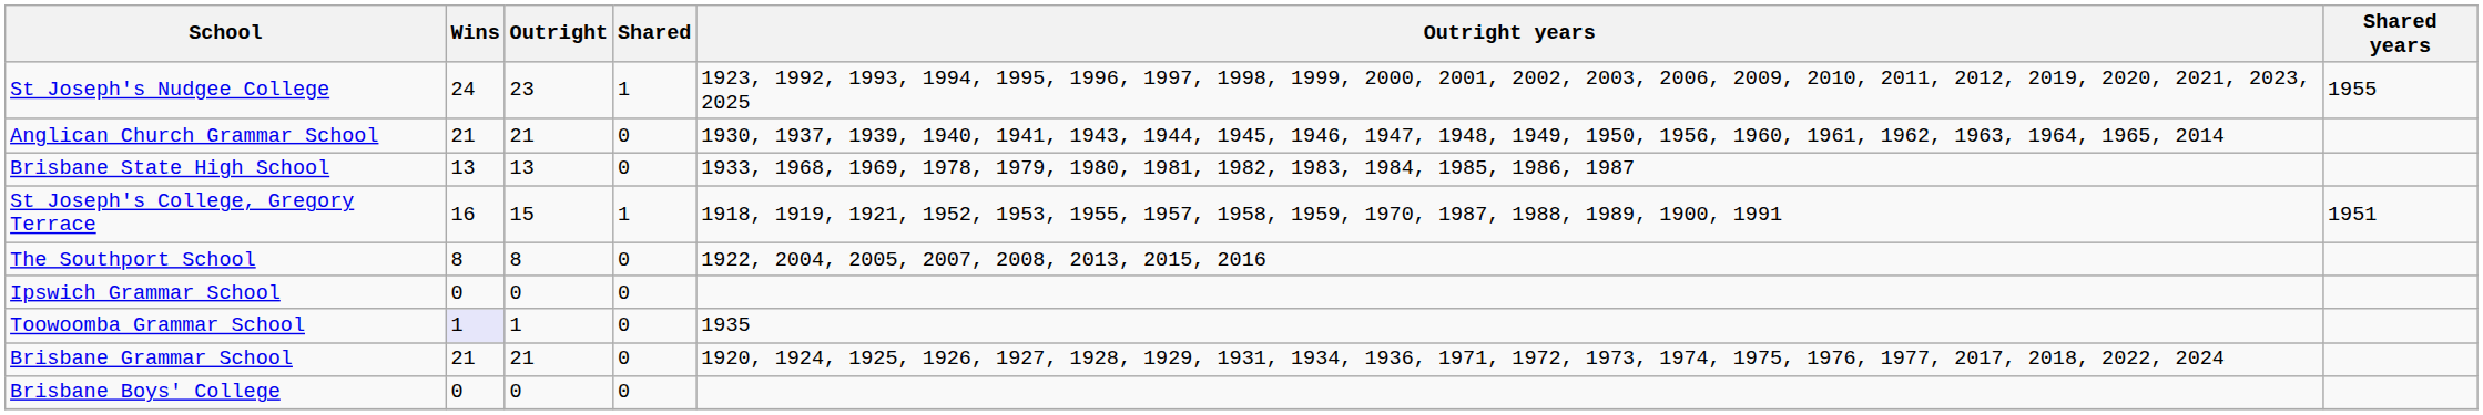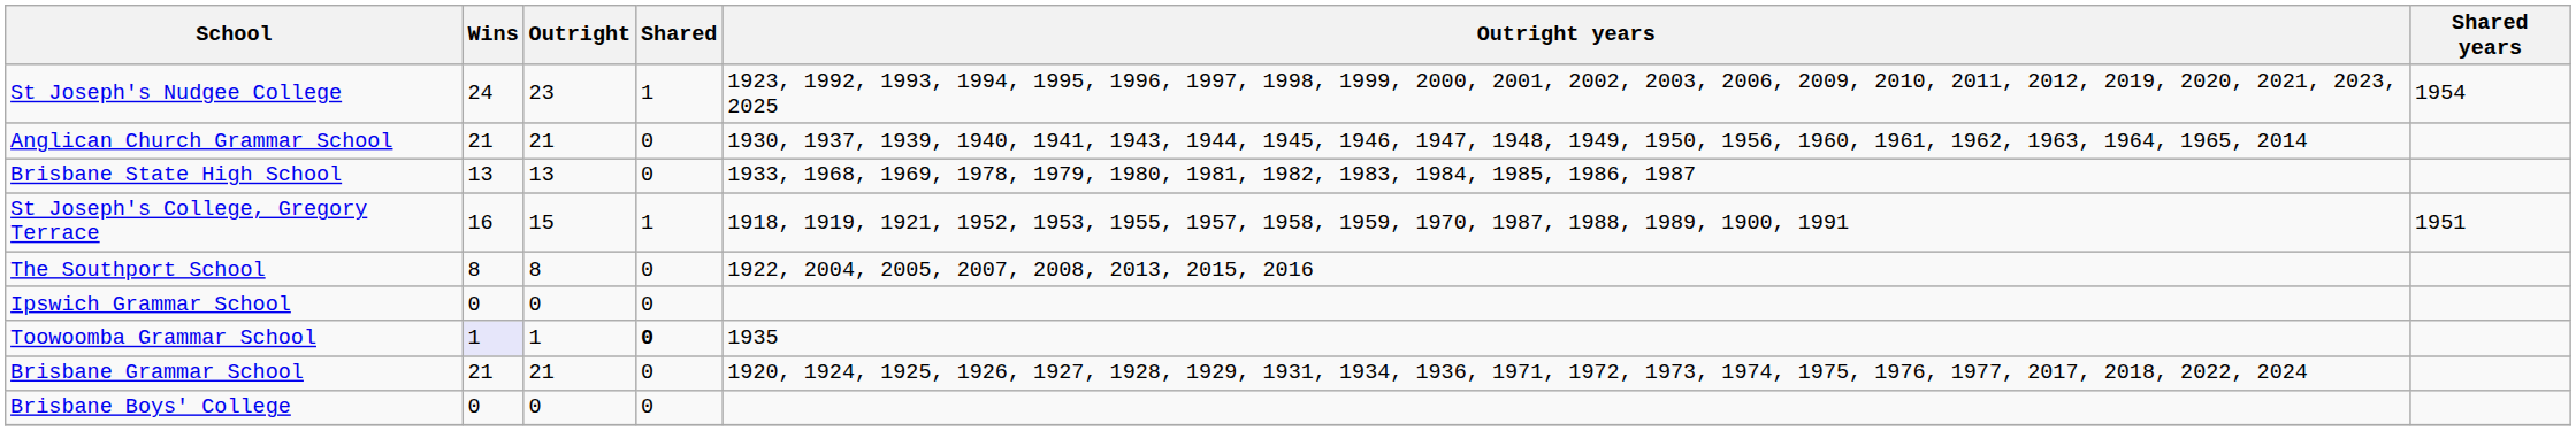 <table class="wikitable sortable">
 <tr>
 <th>School</th>
 <th>Wins</th>
 <th>Outright</th>
 <th>Shared</th>
 <th>Outright years</th>
 <th>Shared years</th>
 </tr>
 <tr>
 <td><a href='#'>St Joseph's Nudgee College</a></td>
 <td>24</td>
 <td>23</td>
 <td>1</td>
 <td>1923, 1992, 1993, 1994, 1995, 1996, 1997, 1998, 1999, 2000, 2001, 2002, 2003, 2006, 2009, 2010, 2011, 2012, 2019, 2020, 2021, 2023, 2025</td>
-<td>1955</td>
+<td>1954</td>
 </tr>
 <tr>
 <td><a href='#'>Anglican Church Grammar School</a></td>
 <td>21</td>
 <td>21</td>
 <td>0</td>
 <td>1930, 1937, 1939, 1940, 1941, 1943, 1944, 1945, 1946, 1947, 1948, 1949, 1950, 1956, 1960, 1961, 1962, 1963, 1964, 1965, 2014</td>
 <td></td>
 </tr>
 <tr>
 <td><a href='#'>Brisbane State High School</a></td>
 <td>13</td>
 <td>13</td>
 <td>0</td>
 <td>1933, 1968, 1969, 1978, 1979, 1980, 1981, 1982, 1983, 1984, 1985, 1986, 1987</td>
 <td></td>
 </tr>
 <tr>
 <td><a href='#'>St Joseph's College, Gregory Terrace</a></td>
 <td>16</td>
 <td>15</td>
 <td>1</td>
 <td>1918, 1919, 1921, 1952, 1953, 1955, 1957, 1958, 1959, 1970, 1987, 1988, 1989, 1900, 1991</td>
 <td>1951</td>
 </tr>
 <tr>
 <td><a href='#'>The Southport School</a></td>
 <td>8</td>
 <td>8</td>
 <td>0</td>
 <td>1922, 2004, 2005, 2007, 2008, 2013, 2015, 2016</td>
 <td></td>
 </tr>
 <tr>
 <td><a href='#'>Ipswich Grammar School</a></td>
 <td>0</td>
 <td>0</td>
 <td>0</td>
 <td></td>
 <td></td>
 </tr>
 <tr>
 <td><a href='#'>Toowoomba Grammar School</a></td>
 <td style="background: lavender;">1</td>
 <td>1</td>
-<td>0</td>
+<td><strong>0</strong></td>
 <td>1935</td>
 <td></td>
 </tr>
 <tr>
 <td><a href='#'>Brisbane Grammar School</a></td>
 <td>21</td>
 <td>21</td>
 <td>0</td>
 <td>1920, 1924, 1925, 1926, 1927, 1928, 1929, 1931, 1934, 1936, 1971, 1972, 1973, 1974, 1975, 1976, 1977, 2017, 2018, 2022, 2024</td>
 <td></td>
 </tr>
 <tr>
 <td><a href='#'>Brisbane Boys' College</a></td>
 <td>0</td>
 <td>0</td>
 <td>0</td>
 <td></td>
 <td></td>
 </tr>
 <tr>
 </tr>
 </table>
